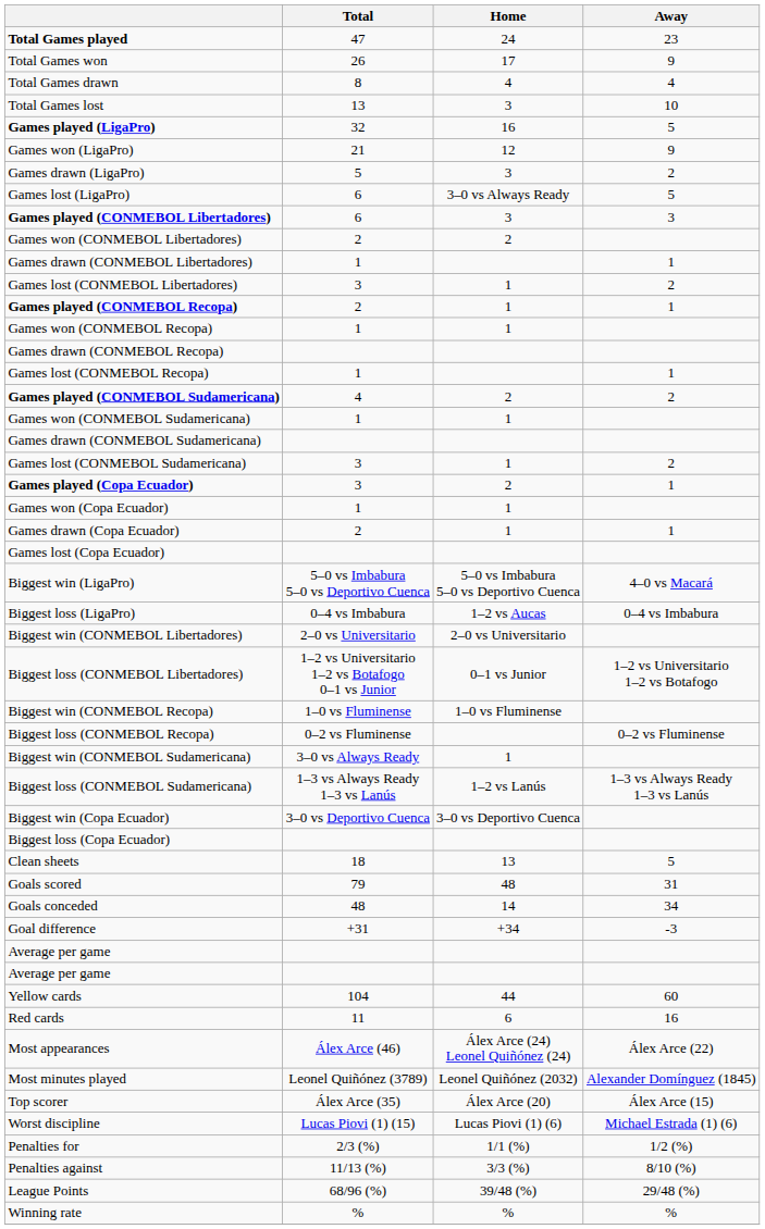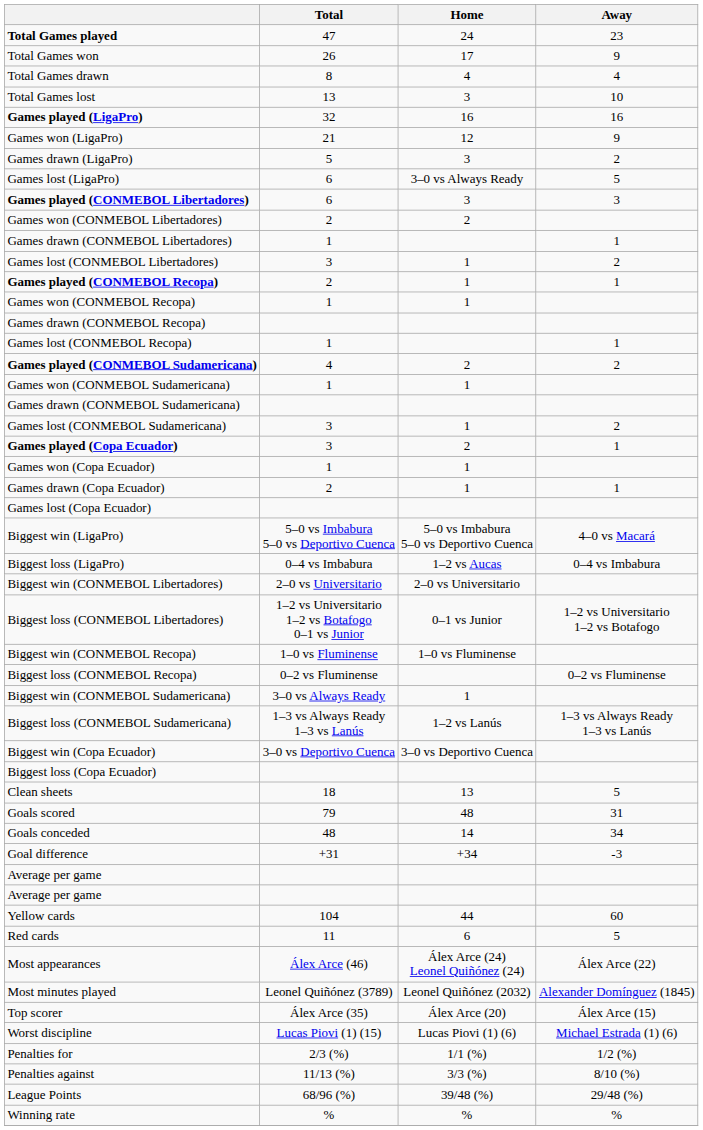 <table class="wikitable" style="text-align: center;">
 <tr>
 <th></th>
 <th>Total</th>
 <th>Home</th>
 <th>Away</th>
 </tr>
 <tr>
 <td align=left><strong>Total Games played</strong></td>
 <td>47</td>
 <td>24</td>
 <td>23</td>
 </tr>
 <tr>
 <td align=left>Total Games won</td>
 <td>26</td>
 <td>17</td>
 <td>9</td>
 </tr>
 <tr>
 <td align=left>Total Games drawn</td>
 <td>8</td>
 <td>4</td>
 <td>4</td>
 </tr>
 <tr>
 <td align=left>Total Games lost</td>
 <td>13</td>
 <td>3</td>
 <td>10</td>
 </tr>
 <tr>
 <td align=left><strong>Games played (<a href='#'>LigaPro</a>)</strong></td>
 <td>32</td>
 <td>16</td>
-<td>5</td>
+<td>16</td>
 </tr>
 <tr>
 <td align=left>Games won (LigaPro)</td>
 <td>21</td>
 <td>12</td>
 <td>9</td>
 </tr>
 <tr>
 <td align=left>Games drawn (LigaPro)</td>
 <td>5</td>
 <td>3</td>
 <td>2</td>
 </tr>
 <tr>
 <td align=left>Games lost (LigaPro)</td>
 <td>6</td>
 <td>3–0 vs Always Ready</td>
 <td>5</td>
 </tr>
 <tr>
 <td align=left><strong>Games played (<a href='#'>CONMEBOL Libertadores</a>)</strong></td>
 <td>6</td>
 <td>3</td>
 <td>3</td>
 </tr>
 <tr>
 <td align=left>Games won (CONMEBOL Libertadores)</td>
 <td>2</td>
 <td>2</td>
 <td></td>
 </tr>
 <tr>
 <td align=left>Games drawn (CONMEBOL Libertadores)</td>
 <td>1</td>
 <td></td>
 <td>1</td>
 </tr>
 <tr>
 <td align=left>Games lost (CONMEBOL Libertadores)</td>
 <td>3</td>
 <td>1</td>
 <td>2</td>
 </tr>
 <tr>
 <td align=left><strong>Games played (<a href='#'>CONMEBOL Recopa</a>)</strong></td>
 <td>2</td>
 <td>1</td>
 <td>1</td>
 </tr>
 <tr>
 <td align=left>Games won (CONMEBOL Recopa)</td>
 <td>1</td>
 <td>1</td>
 <td></td>
 </tr>
 <tr>
 <td align=left>Games drawn (CONMEBOL Recopa)</td>
 <td></td>
 <td></td>
 <td></td>
 </tr>
 <tr>
 <td align=left>Games lost (CONMEBOL Recopa)</td>
 <td>1</td>
 <td></td>
 <td>1</td>
 </tr>
 <tr>
 <td align=left><strong>Games played (<a href='#'>CONMEBOL Sudamericana</a>)</strong></td>
 <td>4</td>
 <td>2</td>
 <td>2</td>
 </tr>
 <tr>
 <td align=left>Games won (CONMEBOL Sudamericana)</td>
 <td>1</td>
 <td>1</td>
 <td></td>
 </tr>
 <tr>
 <td align=left>Games drawn (CONMEBOL Sudamericana)</td>
 <td></td>
 <td></td>
 <td></td>
 </tr>
 <tr>
 <td align=left>Games lost (CONMEBOL Sudamericana)</td>
 <td>3</td>
 <td>1</td>
 <td>2</td>
 </tr>
 <tr>
 <td align=left><strong>Games played (<a href='#'>Copa Ecuador</a>)</strong></td>
 <td>3</td>
 <td>2</td>
 <td>1</td>
 </tr>
 <tr>
 <td align=left>Games won (Copa Ecuador)</td>
 <td>1</td>
 <td>1</td>
 <td></td>
 </tr>
 <tr>
 <td align=left>Games drawn (Copa Ecuador)</td>
 <td>2</td>
 <td>1</td>
 <td>1</td>
 </tr>
 <tr>
 <td align=left>Games lost (Copa Ecuador)</td>
 <td></td>
 <td></td>
 <td></td>
 </tr>
 <tr>
 <td align=left>Biggest win (LigaPro)</td>
 <td>5–0 vs <a href='#'>Imbabura</a><br>5–0 vs <a href='#'>Deportivo Cuenca</a></td>
 <td>5–0 vs Imbabura<br>5–0 vs Deportivo Cuenca</td>
 <td>4–0 vs <a href='#'>Macará</a></td>
 </tr>
 <tr>
 <td align=left>Biggest loss (LigaPro)</td>
 <td>0–4 vs Imbabura</td>
 <td>1–2 vs <a href='#'>Aucas</a></td>
 <td>0–4 vs Imbabura</td>
 </tr>
 <tr>
 <td align=left>Biggest win (CONMEBOL Libertadores)</td>
 <td>2–0 vs <a href='#'>Universitario</a></td>
 <td>2–0 vs Universitario</td>
 <td></td>
 </tr>
 <tr>
 <td align=left>Biggest loss (CONMEBOL Libertadores)</td>
 <td>1–2 vs Universitario<br>1–2 vs <a href='#'>Botafogo</a><br>0–1 vs <a href='#'>Junior</a></td>
 <td>0–1 vs Junior</td>
 <td>1–2 vs Universitario<br>1–2 vs Botafogo</td>
 </tr>
 <tr>
 <td align=left>Biggest win (CONMEBOL Recopa)</td>
 <td>1–0 vs <a href='#'>Fluminense</a></td>
 <td>1–0 vs Fluminense</td>
 <td></td>
 </tr>
 <tr>
 <td align=left>Biggest loss (CONMEBOL Recopa)</td>
 <td>0–2 vs Fluminense</td>
 <td></td>
 <td>0–2 vs Fluminense</td>
 </tr>
 <tr>
 <td align=left>Biggest win (CONMEBOL Sudamericana)</td>
 <td>3–0 vs <a href='#'>Always Ready</a></td>
 <td>1</td>
 <td></td>
 </tr>
 <tr>
 <td align=left>Biggest loss (CONMEBOL Sudamericana)</td>
 <td>1–3 vs Always Ready<br>1–3 vs <a href='#'>Lanús</a></td>
 <td>1–2 vs Lanús</td>
 <td>1–3 vs Always Ready<br>1–3 vs Lanús</td>
 </tr>
 <tr>
 <td align=left>Biggest win (Copa Ecuador)</td>
 <td>3–0 vs <a href='#'>Deportivo Cuenca</a></td>
 <td>3–0 vs Deportivo Cuenca</td>
 <td></td>
 </tr>
 <tr>
 <td align=left>Biggest loss (Copa Ecuador)</td>
 <td></td>
 <td></td>
 <td></td>
 </tr>
 <tr>
 <td align=left>Clean sheets</td>
 <td>18</td>
 <td>13</td>
 <td>5</td>
 </tr>
 <tr>
 <td align=left>Goals scored</td>
 <td>79</td>
 <td>48</td>
 <td>31</td>
 </tr>
 <tr>
 <td align=left>Goals conceded</td>
 <td>48</td>
 <td>14</td>
 <td>34</td>
 </tr>
 <tr>
 <td align=left>Goal difference</td>
 <td>+31</td>
 <td>+34</td>
 <td>-3</td>
 </tr>
 <tr>
 <td align=left>Average  per game</td>
 <td></td>
 <td></td>
 <td></td>
 </tr>
 <tr>
 <td align=left>Average  per game</td>
 <td></td>
 <td></td>
 <td></td>
 </tr>
 <tr>
 <td align=left>Yellow cards</td>
 <td>104</td>
 <td>44</td>
 <td>60</td>
 </tr>
 <tr>
 <td align=left>Red cards</td>
 <td>11</td>
 <td>6</td>
-<td>16</td>
+<td>5</td>
 </tr>
 <tr>
 <td align=left>Most appearances</td>
 <td><a href='#'>Álex Arce</a> (46)</td>
 <td>Álex Arce (24)<br><a href='#'>Leonel Quiñónez</a> (24)</td>
 <td>Álex Arce (22)</td>
 </tr>
 <tr>
 <td align=left>Most minutes played</td>
 <td>Leonel Quiñónez (3789)</td>
 <td>Leonel Quiñónez (2032)</td>
 <td><a href='#'>Alexander Domínguez</a> (1845)</td>
 </tr>
 <tr>
 <td align=left>Top scorer</td>
 <td>Álex Arce (35) </td>
 <td>Álex Arce (20) </td>
 <td>Álex Arce (15) </td>
 </tr>
 <tr>
 <td align=left>Worst discipline</td>
 <td><a href='#'>Lucas Piovi</a> (1)  (15) </td>
 <td>Lucas Piovi (1)  (6) </td>
 <td><a href='#'>Michael Estrada</a> (1)  (6) </td>
 </tr>
 <tr>
 <td align=left>Penalties for</td>
 <td>2/3 (%)</td>
 <td>1/1 (%)</td>
 <td>1/2 (%)</td>
 </tr>
 <tr>
 <td align=left>Penalties against</td>
 <td>11/13 (%)</td>
 <td>3/3 (%)</td>
 <td>8/10 (%)</td>
 </tr>
 <tr>
 <td align=left>League Points</td>
 <td>68/96 (%)</td>
 <td>39/48 (%)</td>
 <td>29/48 (%)</td>
 </tr>
 <tr>
 <td align=left>Winning rate</td>
 <td>%</td>
 <td>%</td>
 <td>%</td>
 </tr>
 <tr>
 </tr>
 </table>
